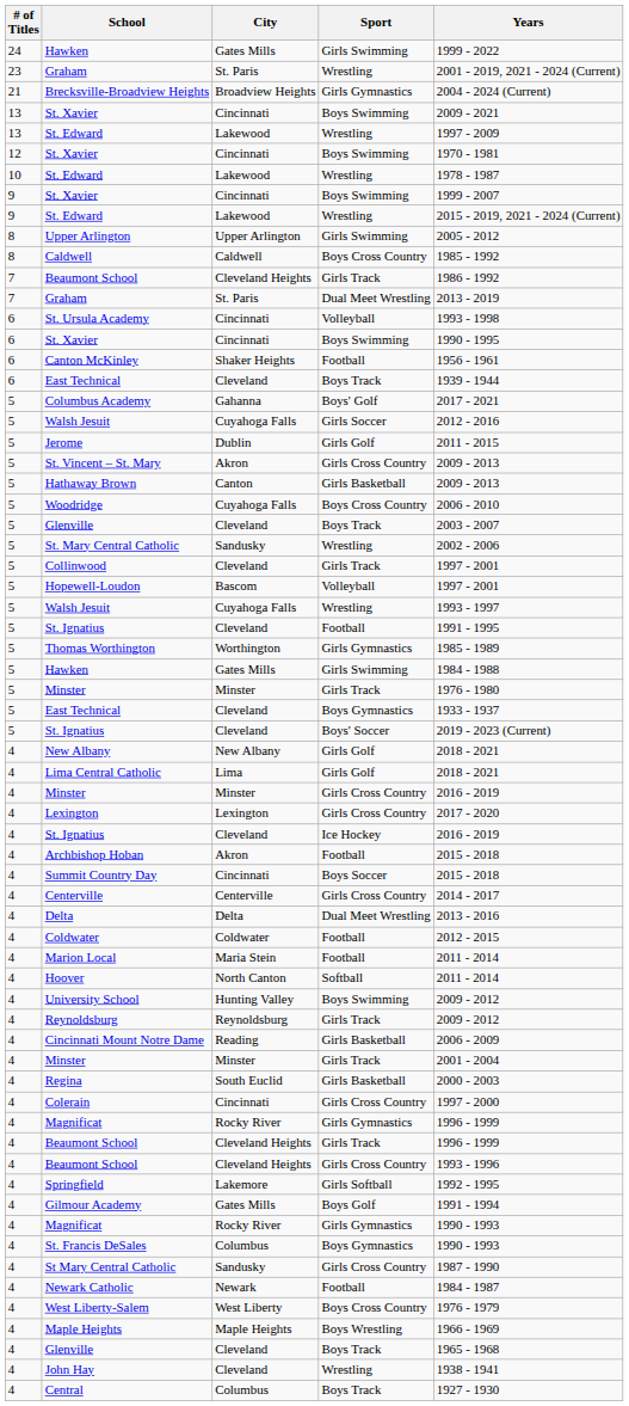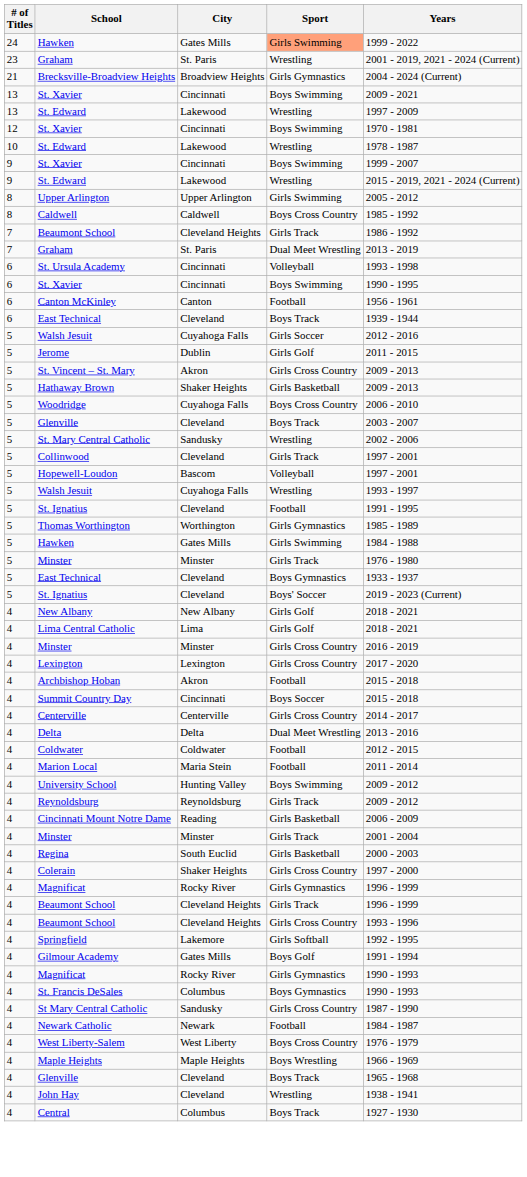 <table class="wikitable">
 <tr>
 <th># of<br>Titles</th>
 <th>School</th>
 <th>City</th>
 <th>Sport</th>
 <th>Years</th>
 </tr>
 <tr>
 <td>24</td>
 <td><a href='#'>Hawken</a></td>
 <td>Gates Mills</td>
-<td>Girls Swimming</td>
+<td style="background: lightsalmon;">Girls Swimming</td>
 <td>1999 - 2022</td>
 </tr>
 <tr>
 <td>23</td>
 <td><a href='#'>Graham</a></td>
 <td>St. Paris</td>
 <td>Wrestling</td>
 <td>2001 - 2019, 2021 - 2024 (Current)</td>
 </tr>
 <tr>
 <td>21</td>
 <td><a href='#'>Brecksville-Broadview Heights</a></td>
 <td>Broadview Heights</td>
 <td>Girls Gymnastics</td>
 <td>2004 - 2024 (Current)</td>
 </tr>
 <tr>
 <td>13</td>
 <td><a href='#'>St. Xavier</a></td>
 <td>Cincinnati</td>
 <td>Boys Swimming</td>
 <td>2009 - 2021</td>
 </tr>
 <tr>
 <td>13</td>
 <td><a href='#'>St. Edward</a></td>
 <td>Lakewood</td>
 <td>Wrestling</td>
 <td>1997 - 2009</td>
 </tr>
 <tr>
 <td>12</td>
 <td><a href='#'>St. Xavier</a></td>
 <td>Cincinnati</td>
 <td>Boys Swimming</td>
 <td>1970 - 1981</td>
 </tr>
 <tr>
 <td>10</td>
 <td><a href='#'>St. Edward</a></td>
 <td>Lakewood</td>
 <td>Wrestling</td>
 <td>1978 - 1987</td>
 </tr>
 <tr>
 <td>9</td>
 <td><a href='#'>St. Xavier</a></td>
 <td>Cincinnati</td>
 <td>Boys Swimming</td>
 <td>1999 - 2007</td>
 </tr>
 <tr>
 <td>9</td>
 <td><a href='#'>St. Edward</a></td>
 <td>Lakewood</td>
 <td>Wrestling</td>
 <td>2015 - 2019, 2021 - 2024 (Current)</td>
 </tr>
 <tr>
 <td>8</td>
 <td><a href='#'>Upper Arlington</a></td>
 <td>Upper Arlington</td>
 <td>Girls Swimming</td>
 <td>2005 - 2012</td>
 </tr>
 <tr>
 <td>8</td>
 <td><a href='#'>Caldwell</a></td>
 <td>Caldwell</td>
 <td>Boys Cross Country</td>
 <td>1985 - 1992</td>
 </tr>
 <tr>
 <td>7</td>
 <td><a href='#'>Beaumont School</a></td>
 <td>Cleveland Heights</td>
 <td>Girls Track</td>
 <td>1986 - 1992</td>
 </tr>
 <tr>
 <td>7</td>
 <td><a href='#'>Graham</a></td>
 <td>St. Paris</td>
 <td>Dual Meet Wrestling</td>
 <td>2013 - 2019</td>
 </tr>
 <tr>
 <td>6</td>
 <td><a href='#'>St. Ursula Academy</a></td>
 <td>Cincinnati</td>
 <td>Volleyball</td>
 <td>1993 - 1998</td>
 </tr>
 <tr>
 <td>6</td>
 <td><a href='#'>St. Xavier</a></td>
 <td>Cincinnati</td>
 <td>Boys Swimming</td>
 <td>1990 - 1995</td>
 </tr>
 <tr>
 <td>6</td>
 <td><a href='#'>Canton McKinley</a></td>
-<td>Shaker Heights</td>
+<td>Canton</td>
 <td>Football</td>
 <td>1956 - 1961</td>
 </tr>
 <tr>
 <td>6</td>
 <td><a href='#'>East Technical</a></td>
 <td>Cleveland</td>
 <td>Boys Track</td>
 <td>1939 - 1944</td>
-</tr>
-<tr>
-<td>5</td>
-<td><a href='#'>Columbus Academy</a></td>
-<td>Gahanna</td>
-<td>Boys' Golf</td>
-<td>2017 - 2021</td>
 </tr>
 <tr>
 <td>5</td>
 <td><a href='#'>Walsh Jesuit</a></td>
 <td>Cuyahoga Falls</td>
 <td>Girls Soccer</td>
 <td>2012 - 2016</td>
 </tr>
 <tr>
 <td>5</td>
 <td><a href='#'>Jerome</a></td>
 <td>Dublin</td>
 <td>Girls Golf</td>
 <td>2011 - 2015</td>
 </tr>
 <tr>
 <td>5</td>
 <td><a href='#'>St. Vincent – St. Mary</a></td>
 <td>Akron</td>
 <td>Girls Cross Country</td>
 <td>2009 - 2013</td>
 </tr>
 <tr>
 <td>5</td>
 <td><a href='#'>Hathaway Brown</a></td>
-<td>Canton</td>
+<td>Shaker Heights</td>
 <td>Girls Basketball</td>
 <td>2009 - 2013</td>
 </tr>
 <tr>
 <td>5</td>
 <td><a href='#'>Woodridge</a></td>
 <td>Cuyahoga Falls</td>
 <td>Boys Cross Country</td>
 <td>2006 - 2010</td>
 </tr>
 <tr>
 <td>5</td>
 <td><a href='#'>Glenville</a></td>
 <td>Cleveland</td>
 <td>Boys Track</td>
 <td>2003 - 2007</td>
 </tr>
 <tr>
 <td>5</td>
 <td><a href='#'>St. Mary Central Catholic</a></td>
 <td>Sandusky</td>
 <td>Wrestling</td>
 <td>2002 - 2006</td>
 </tr>
 <tr>
 <td>5</td>
 <td><a href='#'>Collinwood</a></td>
 <td>Cleveland</td>
 <td>Girls Track</td>
 <td>1997 - 2001</td>
 </tr>
 <tr>
 <td>5</td>
 <td><a href='#'>Hopewell-Loudon</a></td>
 <td>Bascom</td>
 <td>Volleyball</td>
 <td>1997 - 2001</td>
 </tr>
 <tr>
 <td>5</td>
 <td><a href='#'>Walsh Jesuit</a></td>
 <td>Cuyahoga Falls</td>
 <td>Wrestling</td>
 <td>1993 - 1997</td>
 </tr>
 <tr>
 <td>5</td>
 <td><a href='#'>St. Ignatius</a></td>
 <td>Cleveland</td>
 <td>Football</td>
 <td>1991 - 1995</td>
 </tr>
 <tr>
 <td>5</td>
 <td><a href='#'>Thomas Worthington</a></td>
 <td>Worthington</td>
 <td>Girls Gymnastics</td>
 <td>1985 - 1989</td>
 </tr>
 <tr>
 <td>5</td>
 <td><a href='#'>Hawken</a></td>
 <td>Gates Mills</td>
 <td>Girls Swimming</td>
 <td>1984 - 1988</td>
 </tr>
 <tr>
 <td>5</td>
 <td><a href='#'>Minster</a></td>
 <td>Minster</td>
 <td>Girls Track</td>
 <td>1976 - 1980</td>
 </tr>
 <tr>
 <td>5</td>
 <td><a href='#'>East Technical</a></td>
 <td>Cleveland</td>
 <td>Boys Gymnastics</td>
 <td>1933 - 1937</td>
 </tr>
 <tr>
 <td>5</td>
 <td><a href='#'>St. Ignatius</a></td>
 <td>Cleveland</td>
 <td>Boys' Soccer</td>
 <td>2019 - 2023 (Current)</td>
 </tr>
 <tr>
 <td>4</td>
 <td><a href='#'>New Albany</a></td>
 <td>New Albany</td>
 <td>Girls Golf</td>
 <td>2018 - 2021</td>
 </tr>
 <tr>
 <td>4</td>
 <td><a href='#'>Lima Central Catholic</a></td>
 <td>Lima</td>
 <td>Girls Golf</td>
 <td>2018 - 2021</td>
 </tr>
 <tr>
 <td>4</td>
 <td><a href='#'>Minster</a></td>
 <td>Minster</td>
 <td>Girls Cross Country</td>
 <td>2016 - 2019</td>
 </tr>
 <tr>
 <td>4</td>
 <td><a href='#'>Lexington</a></td>
 <td>Lexington</td>
 <td>Girls Cross Country</td>
 <td>2017 - 2020</td>
 </tr>
 <tr>
 <td>4</td>
-<td><a href='#'>St. Ignatius</a></td>
-<td>Cleveland</td>
-<td>Ice Hockey</td>
-<td>2016 - 2019</td>
-</tr>
-<tr>
-<td>4</td>
 <td><a href='#'>Archbishop Hoban</a></td>
 <td>Akron</td>
 <td>Football</td>
 <td>2015 - 2018</td>
 </tr>
 <tr>
 <td>4</td>
 <td><a href='#'>Summit Country Day</a></td>
 <td>Cincinnati</td>
 <td>Boys Soccer</td>
 <td>2015 - 2018</td>
 </tr>
 <tr>
 <td>4</td>
 <td><a href='#'>Centerville</a></td>
 <td>Centerville</td>
 <td>Girls Cross Country</td>
 <td>2014 - 2017</td>
 </tr>
 <tr>
 <td>4</td>
 <td><a href='#'>Delta</a></td>
 <td>Delta</td>
 <td>Dual Meet Wrestling</td>
 <td>2013 - 2016</td>
 </tr>
 <tr>
 <td>4</td>
 <td><a href='#'>Coldwater</a></td>
 <td>Coldwater</td>
 <td>Football</td>
 <td>2012 - 2015</td>
 </tr>
 <tr>
 <td>4</td>
 <td><a href='#'>Marion Local</a></td>
 <td>Maria Stein</td>
 <td>Football</td>
 <td>2011 - 2014</td>
 </tr>
 <tr>
 <td>4</td>
-<td><a href='#'>Hoover</a></td>
-<td>North Canton</td>
-<td>Softball</td>
-<td>2011 - 2014</td>
-</tr>
-<tr>
-<td>4</td>
 <td><a href='#'>University School</a></td>
 <td>Hunting Valley</td>
 <td>Boys Swimming</td>
 <td>2009 - 2012</td>
 </tr>
 <tr>
 <td>4</td>
 <td><a href='#'>Reynoldsburg</a></td>
 <td>Reynoldsburg</td>
 <td>Girls Track</td>
 <td>2009 - 2012</td>
 </tr>
 <tr>
 <td>4</td>
 <td><a href='#'>Cincinnati Mount Notre Dame</a></td>
 <td>Reading</td>
 <td>Girls Basketball</td>
 <td>2006 - 2009</td>
 </tr>
 <tr>
 <td>4</td>
 <td><a href='#'>Minster</a></td>
 <td>Minster</td>
 <td>Girls Track</td>
 <td>2001 - 2004</td>
 </tr>
 <tr>
 <td>4</td>
 <td><a href='#'>Regina</a></td>
 <td>South Euclid</td>
 <td>Girls Basketball</td>
 <td>2000 - 2003</td>
 </tr>
 <tr>
 <td>4</td>
 <td><a href='#'>Colerain</a></td>
-<td>Cincinnati</td>
+<td>Shaker Heights</td>
 <td>Girls Cross Country</td>
 <td>1997 - 2000</td>
 </tr>
 <tr>
 <td>4</td>
 <td><a href='#'>Magnificat</a></td>
 <td>Rocky River</td>
 <td>Girls Gymnastics</td>
 <td>1996 - 1999</td>
 </tr>
 <tr>
 <td>4</td>
 <td><a href='#'>Beaumont School</a></td>
 <td>Cleveland Heights</td>
 <td>Girls Track</td>
 <td>1996 - 1999</td>
 </tr>
 <tr>
 <td>4</td>
 <td><a href='#'>Beaumont School</a></td>
 <td>Cleveland Heights</td>
 <td>Girls Cross Country</td>
 <td>1993 - 1996</td>
 </tr>
 <tr>
 <td>4</td>
 <td><a href='#'>Springfield</a></td>
 <td>Lakemore</td>
 <td>Girls Softball</td>
 <td>1992 - 1995</td>
 </tr>
 <tr>
 <td>4</td>
 <td><a href='#'>Gilmour Academy</a></td>
 <td>Gates Mills</td>
 <td>Boys Golf</td>
 <td>1991 - 1994</td>
 </tr>
 <tr>
 <td>4</td>
 <td><a href='#'>Magnificat</a></td>
 <td>Rocky River</td>
 <td>Girls Gymnastics</td>
 <td>1990 - 1993</td>
 </tr>
 <tr>
 <td>4</td>
 <td><a href='#'>St. Francis DeSales</a></td>
 <td>Columbus</td>
 <td>Boys Gymnastics</td>
 <td>1990 - 1993</td>
 </tr>
 <tr>
 <td>4</td>
 <td><a href='#'>St Mary Central Catholic</a></td>
 <td>Sandusky</td>
 <td>Girls Cross Country</td>
 <td>1987 - 1990</td>
 </tr>
 <tr>
 <td>4</td>
 <td><a href='#'>Newark Catholic</a></td>
 <td>Newark</td>
 <td>Football</td>
 <td>1984 - 1987</td>
 </tr>
 <tr>
 <td>4</td>
 <td><a href='#'>West Liberty-Salem</a></td>
 <td>West Liberty</td>
 <td>Boys Cross Country</td>
 <td>1976 - 1979</td>
 </tr>
 <tr>
 <td>4</td>
 <td><a href='#'>Maple Heights</a></td>
 <td>Maple Heights</td>
 <td>Boys Wrestling</td>
 <td>1966 - 1969</td>
 </tr>
 <tr>
 <td>4</td>
 <td><a href='#'>Glenville</a></td>
 <td>Cleveland</td>
 <td>Boys Track</td>
 <td>1965 - 1968</td>
 </tr>
 <tr>
 <td>4</td>
 <td><a href='#'>John Hay</a></td>
 <td>Cleveland</td>
 <td>Wrestling</td>
 <td>1938 - 1941</td>
 </tr>
 <tr>
 <td>4</td>
 <td><a href='#'>Central</a></td>
 <td>Columbus</td>
 <td>Boys Track</td>
 <td>1927 - 1930</td>
 </tr>
 </table>
